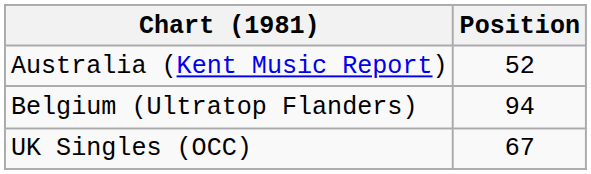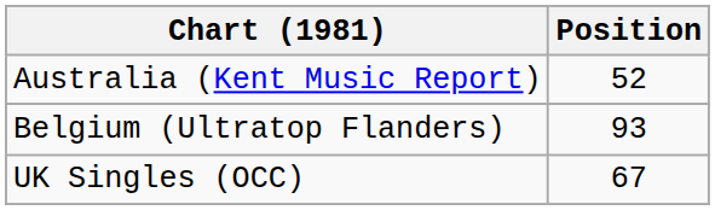 <table class="wikitable sortable">
 <tr>
 <th>Chart (1981)</th>
 <th>Position</th>
 </tr>
 <tr>
 <td>Australia (<a href='#'>Kent Music Report</a>)</td>
 <td style="text-align:center;">52</td>
 </tr>
 <tr>
 <td>Belgium (Ultratop Flanders)</td>
-<td style="text-align:center;">94</td>
+<td style="text-align:center;">93</td>
 </tr>
 <tr>
 <td>UK Singles (OCC)</td>
 <td style="text-align:center;">67</td>
 </tr>
 </table>
